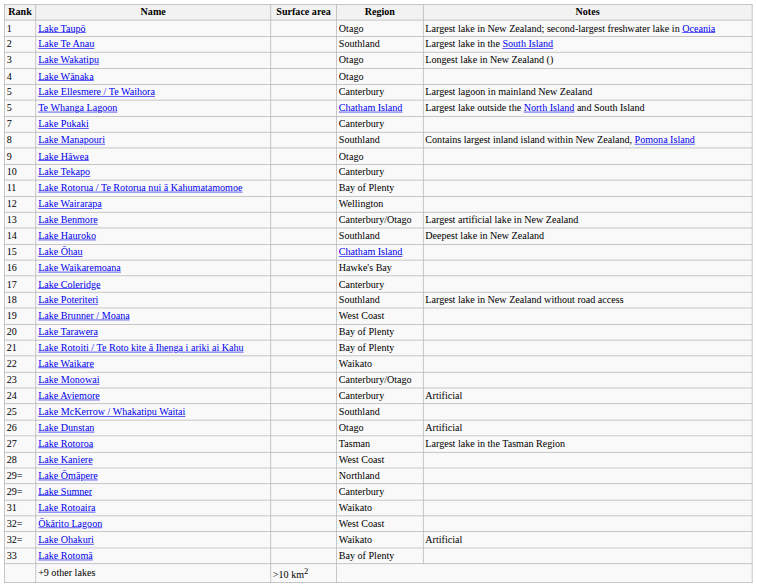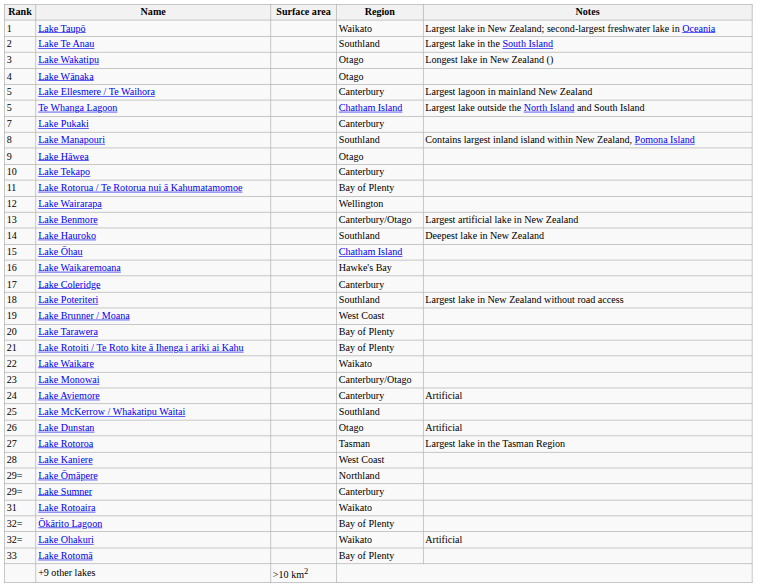 <table class="wikitable sortable" width=75%>
 <tr>
 <th>Rank</th>
 <th>Name</th>
 <th>Surface area</th>
 <th>Region</th>
 <th>Notes</th>
 </tr>
 <tr>
 <td>1</td>
 <td><a href='#'>Lake Taupō</a></td>
 <td></td>
-<td>Otago</td>
+<td>Waikato</td>
 <td>Largest lake in New Zealand; second-largest freshwater lake in <a href='#'>Oceania</a></td>
 </tr>
 <tr>
 <td>2</td>
 <td><a href='#'>Lake Te Anau</a></td>
 <td></td>
 <td>Southland</td>
 <td>Largest lake in the <a href='#'>South Island</a></td>
 </tr>
 <tr>
 <td>3</td>
 <td><a href='#'>Lake Wakatipu</a></td>
 <td></td>
 <td>Otago</td>
 <td>Longest lake in New Zealand ()</td>
 </tr>
 <tr>
 <td>4</td>
 <td><a href='#'>Lake Wānaka</a></td>
 <td></td>
 <td>Otago</td>
 <td></td>
 </tr>
 <tr>
 <td>5</td>
 <td><a href='#'>Lake Ellesmere / Te Waihora</a></td>
 <td></td>
 <td>Canterbury</td>
 <td>Largest lagoon in mainland New Zealand</td>
 </tr>
 <tr>
 <td>5</td>
 <td><a href='#'>Te Whanga Lagoon</a></td>
 <td></td>
 <td><a href='#'>Chatham Island</a></td>
 <td>Largest lake outside the <a href='#'>North Island</a> and South Island</td>
 </tr>
 <tr>
 <td>7</td>
 <td><a href='#'>Lake Pukaki</a></td>
 <td></td>
 <td>Canterbury</td>
 <td></td>
 </tr>
 <tr>
 <td>8</td>
 <td><a href='#'>Lake Manapouri</a></td>
 <td></td>
 <td>Southland</td>
 <td>Contains largest inland island within New Zealand, <a href='#'>Pomona Island</a></td>
 </tr>
 <tr>
 <td>9</td>
 <td><a href='#'>Lake Hāwea</a></td>
 <td></td>
 <td>Otago</td>
 <td></td>
 </tr>
 <tr>
 <td>10</td>
 <td><a href='#'>Lake Tekapo</a></td>
 <td></td>
 <td>Canterbury</td>
 <td></td>
 </tr>
 <tr>
 <td>11</td>
 <td><a href='#'>Lake Rotorua / Te Rotorua nui ā Kahumatamomoe</a></td>
 <td></td>
 <td>Bay of Plenty</td>
 <td></td>
 </tr>
 <tr>
 <td>12</td>
 <td><a href='#'>Lake Wairarapa</a></td>
 <td></td>
 <td>Wellington</td>
 <td></td>
 </tr>
 <tr>
 <td>13</td>
 <td><a href='#'>Lake Benmore</a></td>
 <td></td>
 <td>Canterbury/Otago</td>
 <td>Largest artificial lake in New Zealand</td>
 </tr>
 <tr>
 <td>14</td>
 <td><a href='#'>Lake Hauroko</a></td>
 <td></td>
 <td>Southland</td>
 <td>Deepest lake in New Zealand</td>
 </tr>
 <tr>
 <td>15</td>
 <td><a href='#'>Lake Ōhau</a></td>
 <td></td>
 <td><a href='#'>Chatham Island</a></td>
 <td></td>
 </tr>
 <tr>
 <td>16</td>
 <td><a href='#'>Lake Waikaremoana</a></td>
 <td></td>
 <td>Hawke's Bay</td>
 <td></td>
 </tr>
 <tr>
 <td>17</td>
 <td><a href='#'>Lake Coleridge</a></td>
 <td></td>
 <td>Canterbury</td>
 <td></td>
 </tr>
 <tr>
 <td>18</td>
 <td><a href='#'>Lake Poteriteri</a></td>
 <td></td>
 <td>Southland</td>
 <td>Largest lake in New Zealand without road access</td>
 </tr>
 <tr>
 <td>19</td>
 <td><a href='#'>Lake Brunner / Moana</a></td>
 <td></td>
 <td>West Coast</td>
 <td></td>
 </tr>
 <tr>
 <td>20</td>
 <td><a href='#'>Lake Tarawera</a></td>
 <td></td>
 <td>Bay of Plenty</td>
 <td></td>
 </tr>
 <tr>
 <td>21</td>
 <td><a href='#'>Lake Rotoiti / Te Roto kite ā Ihenga i ariki ai Kahu</a></td>
 <td></td>
 <td>Bay of Plenty</td>
 <td></td>
 </tr>
 <tr>
 <td>22</td>
 <td><a href='#'>Lake Waikare</a></td>
 <td></td>
 <td>Waikato</td>
 <td></td>
 </tr>
 <tr>
 <td>23</td>
 <td><a href='#'>Lake Monowai</a></td>
 <td></td>
 <td>Canterbury/Otago</td>
 <td></td>
 </tr>
 <tr>
 <td>24</td>
 <td><a href='#'>Lake Aviemore</a></td>
 <td></td>
 <td>Canterbury</td>
 <td>Artificial</td>
 </tr>
 <tr>
 <td>25</td>
 <td><a href='#'>Lake McKerrow / Whakatipu Waitai</a></td>
 <td></td>
 <td>Southland</td>
 <td></td>
 </tr>
 <tr>
 <td>26</td>
 <td><a href='#'>Lake Dunstan</a></td>
 <td></td>
 <td>Otago</td>
 <td>Artificial</td>
 </tr>
 <tr>
 <td>27</td>
 <td><a href='#'>Lake Rotoroa</a></td>
 <td></td>
 <td>Tasman</td>
 <td>Largest lake in the Tasman Region</td>
 </tr>
 <tr>
 <td>28</td>
 <td><a href='#'>Lake Kaniere</a></td>
 <td></td>
 <td>West Coast</td>
 <td></td>
 </tr>
 <tr>
 <td>29=</td>
 <td><a href='#'>Lake Ōmāpere</a></td>
 <td></td>
 <td>Northland</td>
 <td></td>
 </tr>
 <tr>
 <td>29=</td>
 <td><a href='#'>Lake Sumner</a></td>
 <td></td>
 <td>Canterbury</td>
 <td></td>
 </tr>
 <tr>
 <td>31</td>
 <td><a href='#'>Lake Rotoaira</a></td>
 <td></td>
 <td>Waikato</td>
 <td></td>
 </tr>
 <tr>
 <td>32=</td>
 <td><a href='#'>Ōkārito Lagoon</a></td>
 <td></td>
-<td>West Coast</td>
+<td>Bay of Plenty</td>
 <td></td>
 </tr>
 <tr>
 <td>32=</td>
 <td><a href='#'>Lake Ohakuri</a></td>
 <td></td>
 <td>Waikato</td>
 <td>Artificial</td>
 </tr>
 <tr>
 <td>33</td>
 <td><a href='#'>Lake Rotomā</a></td>
 <td></td>
 <td>Bay of Plenty</td>
 <td></td>
 </tr>
 <tr>
 <td></td>
 <td>+9 other lakes</td>
 <td>>10 km<sup>2</sup></td>
 </tr>
 </table>
